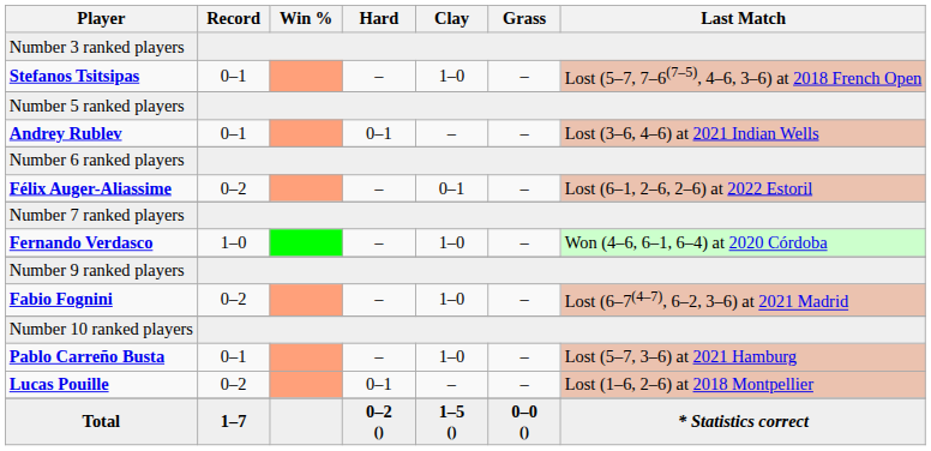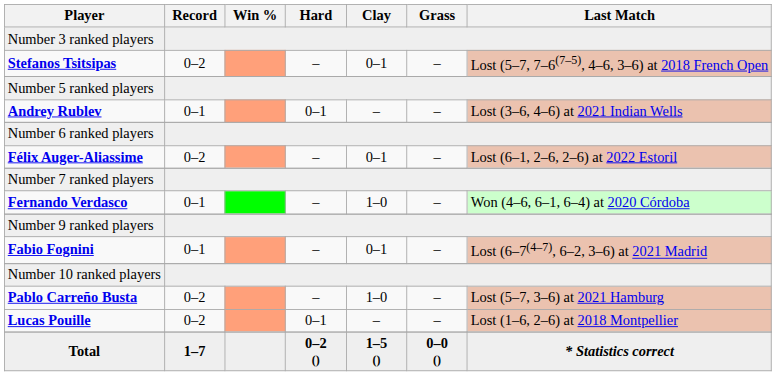 <table class="wikitable sortable nowrap" style=text-align:center>
 <tr>
 <th>Player</th>
 <th width=60>Record</th>
 <th width=60>Win %</th>
 <th width=60>Hard</th>
 <th width=60>Clay</th>
 <th width=60>Grass</th>
 <th>Last Match</th>
 </tr>
 <tr style=background:#efefef>
 <td align=left>Number 3 ranked players</td>
 <td colspan=6></td>
 </tr>
 <tr>
 <td align=left> <strong><a href='#'>Stefanos Tsitsipas</a></strong></td>
-<td>0–1</td>
+<td>0–2</td>
 <td bgcolor=FFA07A></td>
 <td>–</td>
-<td>1–0</td>
+<td>0–1</td>
 <td>–</td>
 <td style=background:#ebc2af;text-align:left>Lost (5–7, 7–6<sup>(7–5)</sup>, 4–6, 3–6) at <a href='#'>2018 French Open</a></td>
 </tr>
 <tr>
 </tr>
 <tr style=background:#efefef>
 <td align=left>Number 5 ranked players</td>
 <td colspan=6></td>
 </tr>
 <tr>
 <td align=left> <strong><a href='#'>Andrey Rublev</a></strong></td>
 <td>0–1</td>
 <td bgcolor=FFA07A></td>
 <td>0–1</td>
 <td>–</td>
 <td>–</td>
 <td style=background:#ebc2af;text-align:left>Lost (3–6, 4–6) at <a href='#'>2021 Indian Wells</a></td>
 </tr>
 <tr>
 </tr>
 <tr style=background:#efefef>
 <td align=left>Number 6 ranked players</td>
 <td colspan=6></td>
 </tr>
 <tr>
 <td align=left> <strong><a href='#'>Félix Auger-Aliassime</a></strong></td>
 <td>0–2</td>
 <td bgcolor=FFA07A></td>
 <td>–</td>
 <td>0–1</td>
 <td>–</td>
 <td style=background:#ebc2af;text-align:left>Lost (6–1, 2–6, 2–6) at <a href='#'>2022 Estoril</a></td>
 </tr>
 <tr>
 </tr>
 <tr style=background:#efefef>
 <td align=left>Number 7 ranked players</td>
 <td colspan=6></td>
 </tr>
 <tr>
 <td align=left> <strong><a href='#'>Fernando Verdasco</a></strong></td>
-<td>1–0</td>
+<td>0–1</td>
 <td bgcolor=lime></td>
 <td>–</td>
 <td>1–0</td>
 <td>–</td>
 <td style=background:#cfc;text-align:left>Won (4–6, 6–1, 6–4) at <a href='#'>2020 Córdoba</a></td>
 </tr>
 <tr>
 </tr>
 <tr style=background:#efefef>
 <td align=left>Number 9 ranked players</td>
 <td colspan=6></td>
 </tr>
 <tr>
 <td align=left> <strong><a href='#'>Fabio Fognini</a></strong></td>
-<td>0–2</td>
+<td>0–1</td>
 <td bgcolor=FFA07A></td>
 <td>–</td>
-<td>1–0</td>
+<td>0–1</td>
 <td>–</td>
 <td style=background:#ebc2af;text-align:left>Lost (6–7<sup>(4–7)</sup>, 6–2, 3–6) at <a href='#'>2021 Madrid</a></td>
 </tr>
 <tr>
 </tr>
 <tr style=background:#efefef>
 <td align=left>Number 10 ranked players</td>
 <td colspan=6></td>
 </tr>
 <tr>
 <td align=left> <strong><a href='#'>Pablo Carreño Busta</a></strong></td>
-<td>0–1</td>
+<td>0–2</td>
 <td bgcolor=FFA07A></td>
 <td>–</td>
 <td>1–0</td>
 <td>–</td>
 <td style=background:#ebc2af;text-align:left>Lost (5–7, 3–6) at <a href='#'>2021 Hamburg</a></td>
 </tr>
 <tr>
 <td align=left> <strong><a href='#'>Lucas Pouille</a></strong></td>
 <td>0–2</td>
 <td bgcolor=FFA07A></td>
 <td>0–1</td>
 <td>–</td>
 <td>–</td>
 <td style=background:#ebc2af;text-align:left>Lost (1–6, 2–6) at <a href='#'>2018 Montpellier</a></td>
 </tr>
 <tr>
 </tr>
 <tr bgcolor=efefef class="sortbottom">
 <td><strong>Total</strong></td>
 <td><strong>1–7</strong></td>
 <td><strong></strong></td>
 <td><strong>0–2 <br> <small>()</small></strong></td>
 <td><strong>1–5 <br> <small>()</small></strong></td>
 <td><strong>0–0 <br> <small>()</small></strong></td>
 <td><strong><em>* Statistics correct </em></strong></td>
 </tr>
 </table>
